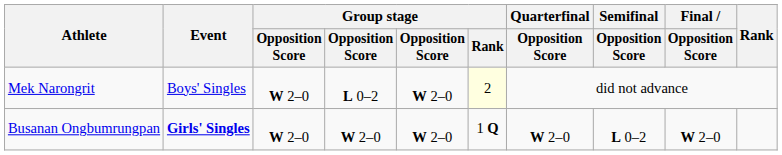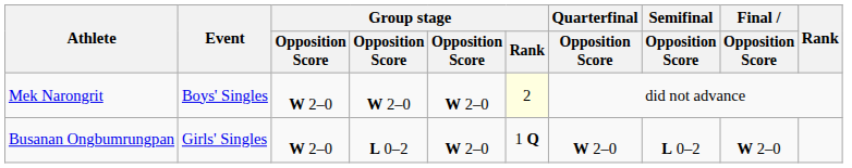 <table class="wikitable" style="font-size:90%">
 <tr>
 <th rowspan=2>Athlete</th>
 <th rowspan=2>Event</th>
 <th colspan=4>Group stage</th>
 <th>Quarterfinal</th>
 <th>Semifinal</th>
 <th>Final / </th>
 <th rowspan=2>Rank</th>
 </tr>
 <tr style="font-size:95%">
 <th>Opposition<br>Score</th>
 <th>Opposition<br>Score</th>
 <th>Opposition<br>Score</th>
 <th>Rank</th>
 <th>Opposition<br>Score</th>
 <th>Opposition<br>Score</th>
 <th>Opposition<br>Score</th>
 </tr>
 <tr align=center>
 <td align=left><a href='#'>Mek Narongrit</a></td>
 <td align=left><a href='#'>Boys' Singles</a></td>
 <td><br><strong>W</strong> 2–0</td>
-<td><br><strong>L</strong> 0–2</td>
+<td><br><strong>W</strong> 2–0</td>
 <td><br><strong>W</strong> 2–0</td>
 <td style="background: lightyellow;">2</td>
 <td colspan=4>did not advance</td>
 </tr>
 <tr align=center>
 <td align=left><a href='#'>Busanan Ongbumrungpan</a></td>
-<td align=left><strong><a href='#'>Girls' Singles</a></strong></td>
+<td align=left><a href='#'>Girls' Singles</a></td>
 <td><br><strong>W</strong> 2–0</td>
-<td><br><strong>W</strong> 2–0</td>
+<td><br><strong>L</strong> 0–2</td>
 <td><br><strong>W</strong> 2–0</td>
 <td>1 <strong>Q</strong></td>
 <td><br><strong>W</strong> 2–0</td>
 <td><br><strong>L</strong> 0–2</td>
 <td><br><strong>W</strong> 2–0</td>
 <td></td>
 </tr>
 </table>
